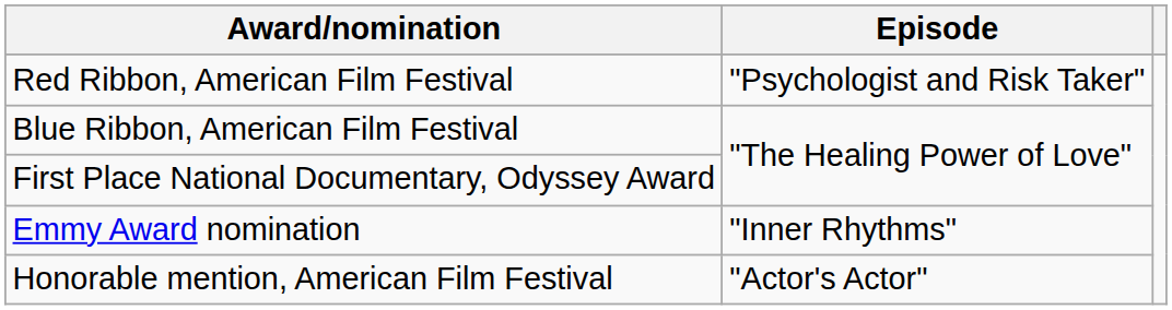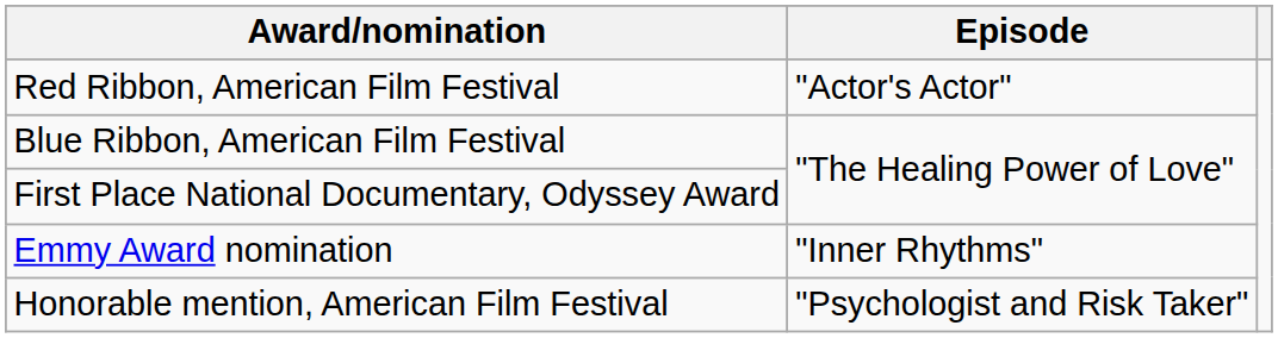 <table class="wikitable">
 <tr>
 <th>Award/nomination</th>
 <th>Episode</th>
 <th></th>
 </tr>
 <tr>
 <td>Red Ribbon, American Film Festival</td>
-<td>"Psychologist and Risk Taker"</td>
+<td>"Actor's Actor"</td>
 <td rowspan="5"></td>
 </tr>
 <tr>
 <td>Blue Ribbon, American Film Festival</td>
 <td rowspan="2">"The Healing Power of Love"</td>
 </tr>
 <tr>
 <td>First Place National Documentary, Odyssey Award</td>
 </tr>
 <tr>
 <td><a href='#'>Emmy Award</a> nomination</td>
 <td>"Inner Rhythms"</td>
 </tr>
 <tr>
 <td>Honorable mention, American Film Festival</td>
-<td>"Actor's Actor"</td>
+<td>"Psychologist and Risk Taker"</td>
 </tr>
 </table>
